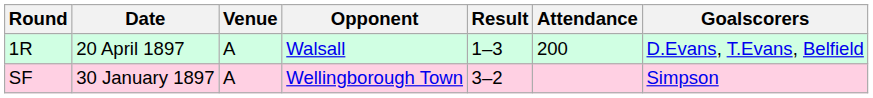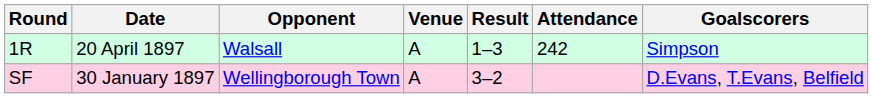 <table class="wikitable">
 <tr>
 <th>Round</th>
 <th>Date</th>
+<th>Opponent</th>
 <th>Venue</th>
-<th>Opponent</th>
 <th>Result</th>
 <th>Attendance</th>
 <th>Goalscorers</th>
 </tr>
 <tr style="background-color: #d0ffe3;">
 <td>1R</td>
 <td>20 April 1897</td>
+<td><a href='#'>Walsall</a></td>
 <td>A</td>
-<td><a href='#'>Walsall</a></td>
 <td>1–3</td>
-<td>200</td>
-<td><a href='#'>D.Evans</a>, <a href='#'>T.Evans</a>, <a href='#'>Belfield</a></td>
+<td>242</td>
+<td><a href='#'>Simpson</a></td>
 </tr>
 <tr style="background-color: #ffd0e3;">
 <td>SF</td>
 <td>30 January 1897</td>
+<td><a href='#'>Wellingborough Town</a></td>
 <td>A</td>
-<td><a href='#'>Wellingborough Town</a></td>
 <td>3–2</td>
 <td></td>
-<td><a href='#'>Simpson</a></td>
+<td><a href='#'>D.Evans</a>, <a href='#'>T.Evans</a>, <a href='#'>Belfield</a></td>
 </tr>
 </table>
